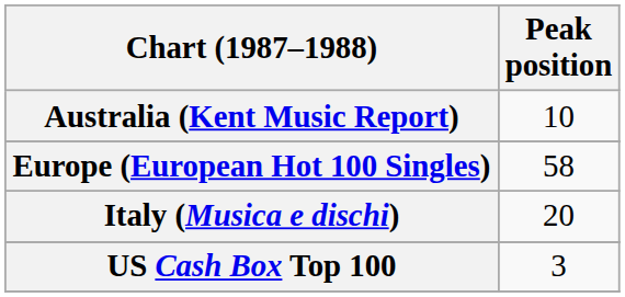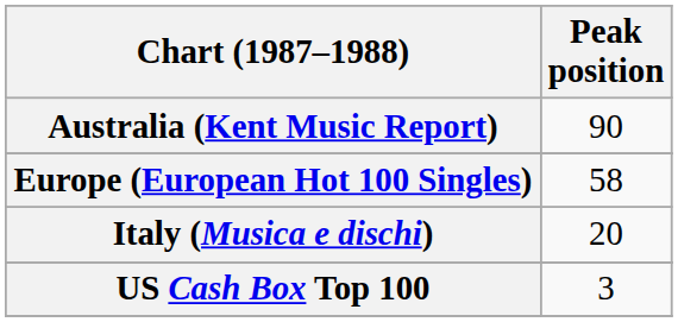 <table class="wikitable sortable plainrowheaders" style="text-align:center">
 <tr>
 <th scope="col">Chart (1987–1988)</th>
 <th scope="col">Peak<br> position</th>
 </tr>
 <tr>
 <th scope="row">Australia (<a href='#'>Kent Music Report</a>)</th>
-<td>10</td>
+<td>90</td>
 </tr>
 <tr>
 </tr>
 <tr>
 </tr>
 <tr>
 </tr>
 <tr>
 <th scope="row">Europe (<a href='#'>European Hot 100 Singles</a>)</th>
 <td>58</td>
 </tr>
 <tr>
 <th scope="row">Italy (<em><a href='#'>Musica e dischi</a></em>)</th>
 <td>20</td>
 </tr>
 <tr>
 </tr>
 <tr>
 </tr>
 <tr>
 </tr>
 <tr>
 </tr>
 <tr>
 </tr>
 <tr>
 </tr>
 <tr>
 </tr>
 <tr>
 <th scope="row">US <em><a href='#'>Cash Box</a></em> Top 100</th>
 <td>3</td>
 </tr>
 <tr>
 </tr>
 </table>
